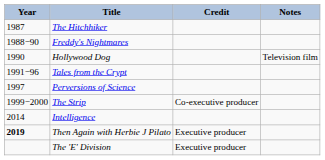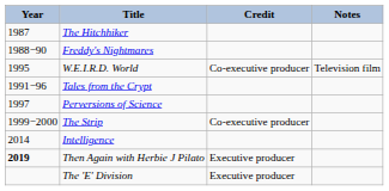 <table class="wikitable" style="font-size:95%;">
 <tr>
 <th style="background:#B0C4DE;">Year</th>
 <th style="background:#B0C4DE;">Title</th>
 <th style="background:#B0C4DE;">Credit</th>
 <th style="background:#B0C4DE;">Notes</th>
 </tr>
 <tr>
 <td>1987</td>
 <td><em><a href='#'>The Hitchhiker</a></em></td>
 <td></td>
 <td></td>
 </tr>
 <tr>
 <td>1988−90</td>
 <td><em><a href='#'>Freddy's Nightmares</a></em></td>
 <td></td>
 <td></td>
 </tr>
 <tr>
-<td>1990</td>
-<td><em>Hollywood Dog</em></td>
-<td></td>
+<td>1995</td>
+<td><em>W.E.I.R.D. World</em></td>
+<td>Co-executive producer</td>
 <td>Television film</td>
 </tr>
 <tr>
 <td>1991−96</td>
 <td><em><a href='#'>Tales from the Crypt</a></em></td>
 <td></td>
 <td></td>
 </tr>
 <tr>
 <td>1997</td>
 <td><em><a href='#'>Perversions of Science</a></em></td>
 <td></td>
 <td></td>
 </tr>
 <tr>
 <td>1999−2000</td>
 <td><em><a href='#'>The Strip</a></em></td>
 <td>Co-executive producer</td>
 <td></td>
 </tr>
 <tr>
 <td>2014</td>
 <td><em><a href='#'>Intelligence</a></em></td>
 <td></td>
 <td></td>
 </tr>
 <tr>
 <td><strong>2019</strong></td>
 <td><em>Then Again with Herbie J Pilato</em></td>
 <td>Executive producer</td>
 <td></td>
 </tr>
 <tr>
 <td></td>
 <td><em>The 'E' Division</em></td>
 <td>Executive producer</td>
 <td></td>
 </tr>
 </table>
